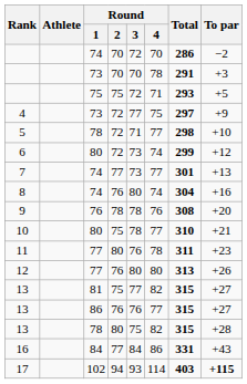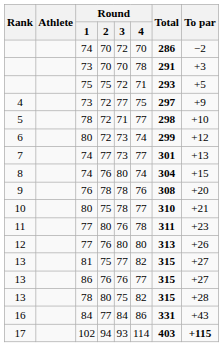 <table class=wikitable style="text-align:center">
 <tr>
 <th rowspan="2">Rank</th>
 <th rowspan="2">Athlete</th>
 <th colspan="4">Round</th>
 <th rowspan="2">Total</th>
 <th rowspan="2">To par</th>
 </tr>
 <tr>
 <th>1</th>
 <th>2</th>
 <th>3</th>
 <th>4</th>
 </tr>
 <tr>
 <td></td>
 <td align=left></td>
 <td>74</td>
 <td>70</td>
 <td>72</td>
 <td>70</td>
 <td><strong>286</strong></td>
 <td>−2</td>
 </tr>
 <tr>
 <td></td>
 <td align=left></td>
 <td>73</td>
 <td>70</td>
 <td>70</td>
 <td>78</td>
 <td><strong>291</strong></td>
 <td>+3</td>
 </tr>
 <tr>
 <td></td>
 <td align=left></td>
 <td>75</td>
 <td>75</td>
 <td>72</td>
 <td>71</td>
 <td><strong>293</strong></td>
 <td>+5</td>
 </tr>
 <tr>
 <td>4</td>
 <td align=left></td>
 <td>73</td>
 <td>72</td>
 <td>77</td>
 <td>75</td>
 <td><strong>297</strong></td>
 <td>+9</td>
 </tr>
 <tr>
 <td>5</td>
 <td align=left></td>
 <td>78</td>
 <td>72</td>
 <td>71</td>
 <td>77</td>
 <td><strong>298</strong></td>
 <td>+10</td>
 </tr>
 <tr>
 <td>6</td>
 <td align=left></td>
 <td>80</td>
 <td>72</td>
 <td>73</td>
 <td>74</td>
 <td><strong>299</strong></td>
 <td>+12</td>
 </tr>
 <tr>
 <td>7</td>
 <td align=left></td>
 <td>74</td>
 <td>77</td>
 <td>73</td>
 <td>77</td>
 <td><strong>301</strong></td>
 <td>+13</td>
 </tr>
 <tr>
 <td>8</td>
 <td align=left></td>
 <td>74</td>
 <td>76</td>
 <td>80</td>
 <td>74</td>
 <td><strong>304</strong></td>
-<td>+16</td>
+<td>+15</td>
 </tr>
 <tr>
 <td>9</td>
 <td align=left></td>
 <td>76</td>
 <td>78</td>
 <td>78</td>
 <td>76</td>
 <td><strong>308</strong></td>
 <td>+20</td>
 </tr>
 <tr>
 <td>10</td>
 <td align=left></td>
 <td>80</td>
 <td>75</td>
 <td>78</td>
 <td>77</td>
 <td><strong>310</strong></td>
 <td>+21</td>
 </tr>
 <tr>
 <td>11</td>
 <td align=left></td>
 <td>77</td>
 <td>80</td>
 <td>76</td>
 <td>78</td>
 <td><strong>311</strong></td>
 <td>+23</td>
 </tr>
 <tr>
 <td>12</td>
 <td align=left></td>
 <td>77</td>
 <td>76</td>
 <td>80</td>
 <td>80</td>
 <td><strong>313</strong></td>
 <td>+26</td>
 </tr>
 <tr>
 <td>13</td>
 <td align=left></td>
 <td>81</td>
 <td>75</td>
 <td>77</td>
 <td>82</td>
 <td><strong>315</strong></td>
 <td>+27</td>
 </tr>
 <tr>
 <td>13</td>
 <td align=left></td>
 <td>86</td>
 <td>76</td>
 <td>76</td>
 <td>77</td>
 <td><strong>315</strong></td>
 <td>+27</td>
 </tr>
 <tr>
 <td>13</td>
 <td align=left></td>
 <td>78</td>
 <td>80</td>
 <td>75</td>
 <td>82</td>
 <td><strong>315</strong></td>
 <td>+28</td>
 </tr>
 <tr>
 <td>16</td>
 <td align=left></td>
 <td>84</td>
 <td>77</td>
 <td>84</td>
 <td>86</td>
 <td><strong>331</strong></td>
 <td>+43</td>
 </tr>
 <tr>
 <td>17</td>
 <td align=left></td>
 <td>102</td>
 <td>94</td>
 <td>93</td>
 <td>114</td>
 <td><strong>403</strong></td>
 <td><strong>+115</strong></td>
 </tr>
 </table>
